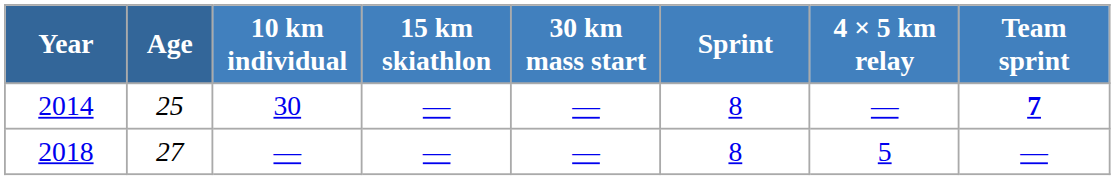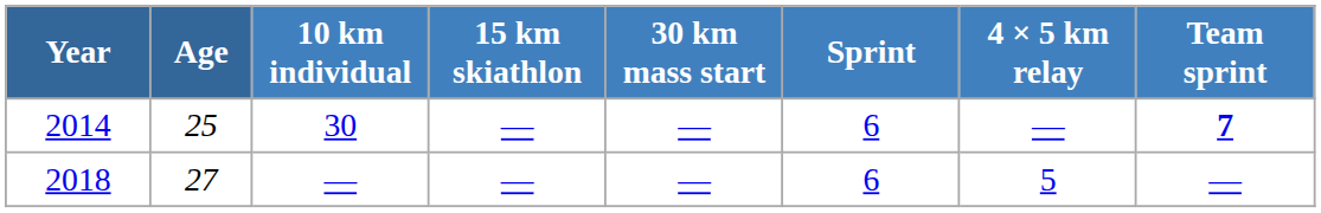 <table class="wikitable" style="font-size:95%; text-align:center; border:grey solid 1px; border-collapse:collapse; background:#ffffff;">
 <tr>
 <th style="background-color:#369; color:white; width:60px;"> Year </th>
 <th style="background-color:#369; color:white; width:40px;"> Age </th>
 <th style="background-color:#4180be; color:white; width:75px;"> 10 km <br> individual </th>
 <th style="background-color:#4180be; color:white; width:75px;"> 15 km <br> skiathlon </th>
 <th style="background-color:#4180be; color:white; width:75px;"> 30 km <br> mass start </th>
 <th style="background-color:#4180be; color:white; width:75px;"> Sprint </th>
 <th style="background-color:#4180be; color:white; width:75px;"> 4 × 5 km <br> relay </th>
 <th style="background-color:#4180be; color:white; width:75px;"> Team <br> sprint </th>
 </tr>
 <tr>
 <td><a href='#'>2014</a></td>
 <td><em>25</em></td>
 <td><a href='#'>30</a></td>
 <td><a href='#'>—</a></td>
 <td><a href='#'>—</a></td>
-<td><a href='#'>8</a></td>
+<td><a href='#'>6</a></td>
 <td><a href='#'>—</a></td>
 <td><strong><a href='#'>7</a></strong></td>
 </tr>
 <tr>
 <td><a href='#'>2018</a></td>
 <td><em>27</em></td>
 <td><a href='#'>—</a></td>
 <td><a href='#'>—</a></td>
 <td><a href='#'>—</a></td>
-<td><a href='#'>8</a></td>
+<td><a href='#'>6</a></td>
 <td><a href='#'>5</a></td>
 <td><a href='#'>—</a></td>
 </tr>
 </table>
